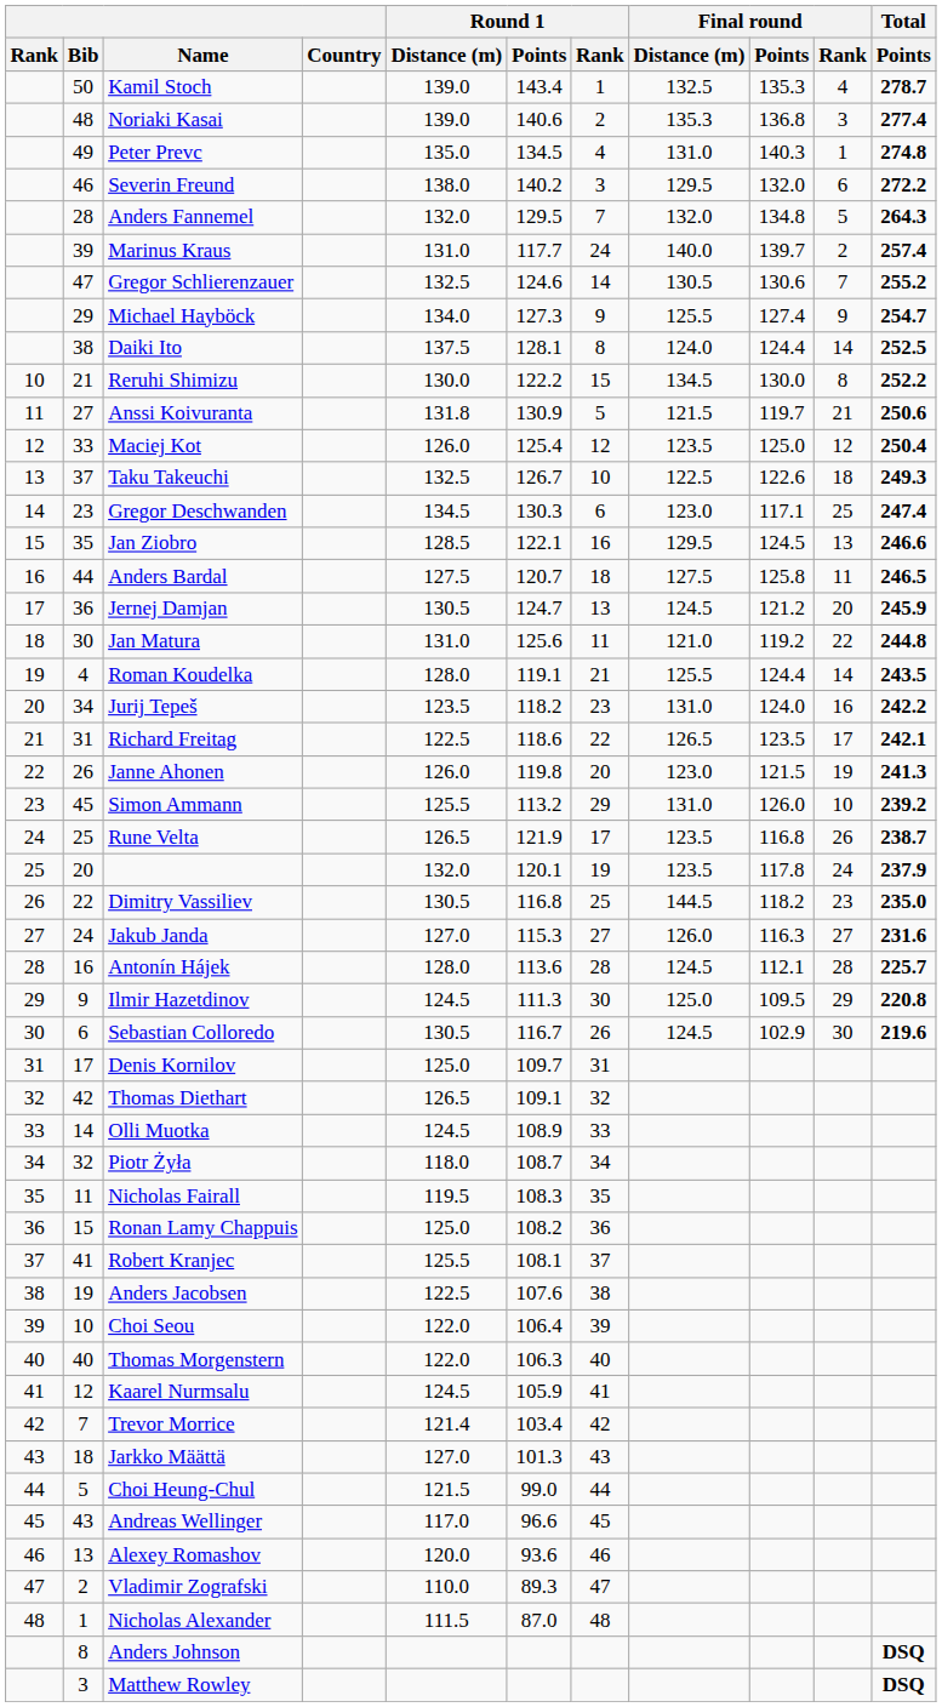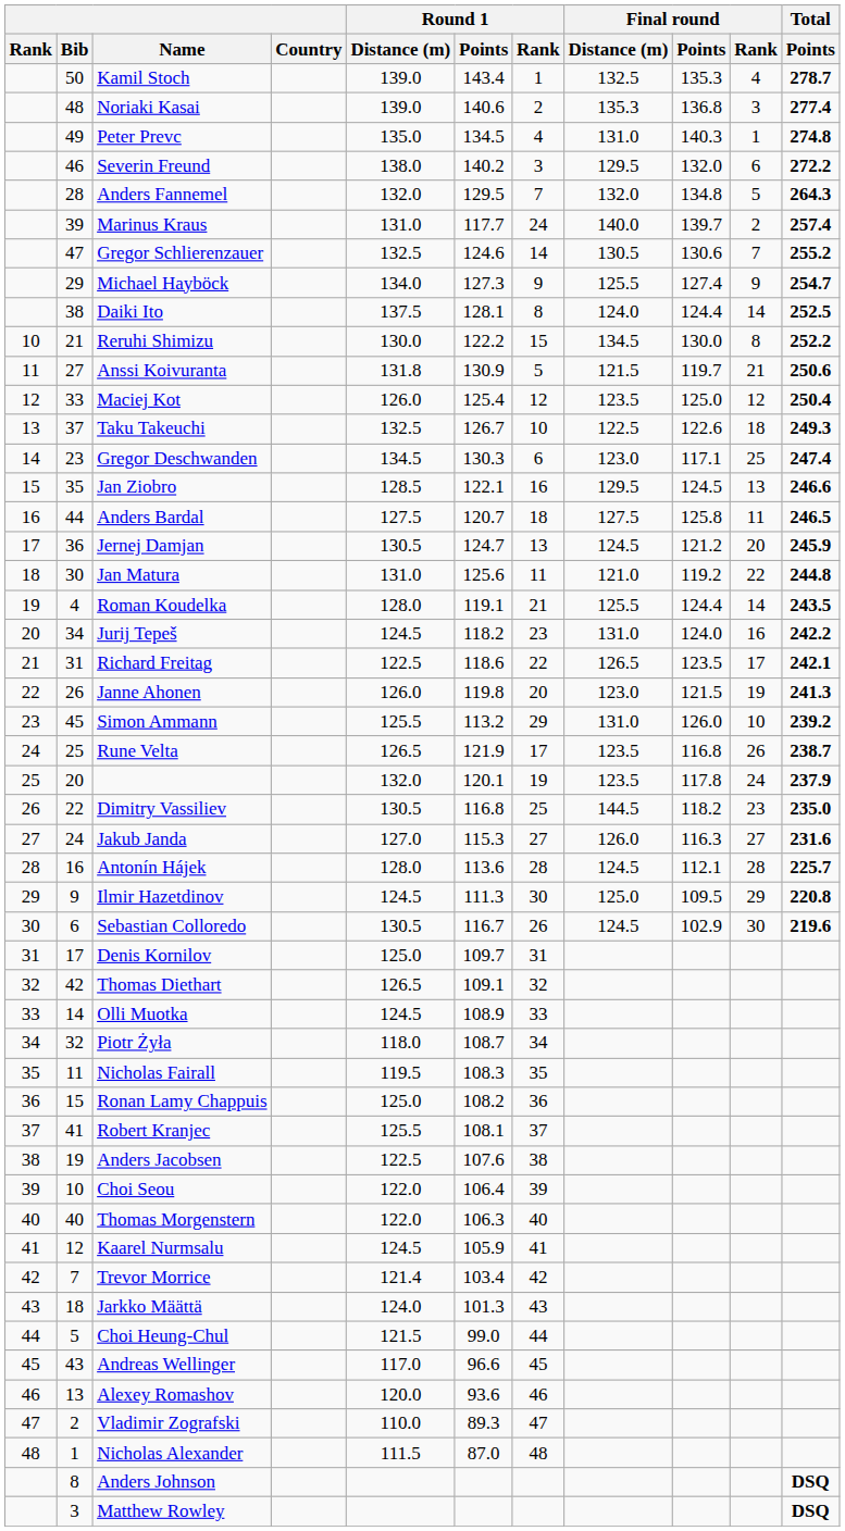 <table class="wikitable sortable" style="text-align:center">
 <tr>
 <th colspan=4></th>
 <th colspan=3>Round 1</th>
 <th colspan=3>Final round</th>
 <th>Total</th>
 </tr>
 <tr>
 <th>Rank</th>
 <th>Bib</th>
 <th>Name</th>
 <th>Country</th>
 <th>Distance (m)</th>
 <th>Points</th>
 <th>Rank</th>
 <th>Distance (m)</th>
 <th>Points</th>
 <th>Rank</th>
 <th>Points</th>
 </tr>
 <tr>
 <td></td>
 <td>50</td>
 <td align="left"><a href='#'>Kamil Stoch</a></td>
 <td align="left"></td>
 <td>139.0</td>
 <td>143.4</td>
 <td>1</td>
 <td>132.5</td>
 <td>135.3</td>
 <td>4</td>
 <td><strong>278.7</strong></td>
 </tr>
 <tr>
 <td></td>
 <td>48</td>
 <td align="left"><a href='#'>Noriaki Kasai</a></td>
 <td align="left"></td>
 <td>139.0</td>
 <td>140.6</td>
 <td>2</td>
 <td>135.3</td>
 <td>136.8</td>
 <td>3</td>
 <td><strong>277.4</strong></td>
 </tr>
 <tr>
 <td></td>
 <td>49</td>
 <td align="left"><a href='#'>Peter Prevc</a></td>
 <td align="left"></td>
 <td>135.0</td>
 <td>134.5</td>
 <td>4</td>
 <td>131.0</td>
 <td>140.3</td>
 <td>1</td>
 <td><strong>274.8</strong></td>
 </tr>
 <tr>
 <td></td>
 <td>46</td>
 <td align="left"><a href='#'>Severin Freund</a></td>
 <td align="left"></td>
 <td>138.0</td>
 <td>140.2</td>
 <td>3</td>
 <td>129.5</td>
 <td>132.0</td>
 <td>6</td>
 <td><strong>272.2</strong></td>
 </tr>
 <tr>
 <td></td>
 <td>28</td>
 <td align="left"><a href='#'>Anders Fannemel</a></td>
 <td align="left"></td>
 <td>132.0</td>
 <td>129.5</td>
 <td>7</td>
 <td>132.0</td>
 <td>134.8</td>
 <td>5</td>
 <td><strong>264.3</strong></td>
 </tr>
 <tr>
 <td></td>
 <td>39</td>
 <td align="left"><a href='#'>Marinus Kraus</a></td>
 <td align="left"></td>
 <td>131.0</td>
 <td>117.7</td>
 <td>24</td>
 <td>140.0</td>
 <td>139.7</td>
 <td>2</td>
 <td><strong>257.4</strong></td>
 </tr>
 <tr>
 <td></td>
 <td>47</td>
 <td align="left"><a href='#'>Gregor Schlierenzauer</a></td>
 <td align="left"></td>
 <td>132.5</td>
 <td>124.6</td>
 <td>14</td>
 <td>130.5</td>
 <td>130.6</td>
 <td>7</td>
 <td><strong>255.2</strong></td>
 </tr>
 <tr>
 <td></td>
 <td>29</td>
 <td align="left"><a href='#'>Michael Hayböck</a></td>
 <td align="left"></td>
 <td>134.0</td>
 <td>127.3</td>
 <td>9</td>
 <td>125.5</td>
 <td>127.4</td>
 <td>9</td>
 <td><strong>254.7</strong></td>
 </tr>
 <tr>
 <td></td>
 <td>38</td>
 <td align="left"><a href='#'>Daiki Ito</a></td>
 <td align="left"></td>
 <td>137.5</td>
 <td>128.1</td>
 <td>8</td>
 <td>124.0</td>
 <td>124.4</td>
 <td>14</td>
 <td><strong>252.5</strong></td>
 </tr>
 <tr>
 <td>10</td>
 <td>21</td>
 <td align="left"><a href='#'>Reruhi Shimizu</a></td>
 <td align="left"></td>
 <td>130.0</td>
 <td>122.2</td>
 <td>15</td>
 <td>134.5</td>
 <td>130.0</td>
 <td>8</td>
 <td><strong>252.2</strong></td>
 </tr>
 <tr>
 <td>11</td>
 <td>27</td>
 <td align="left"><a href='#'>Anssi Koivuranta</a></td>
 <td align="left"></td>
 <td>131.8</td>
 <td>130.9</td>
 <td>5</td>
 <td>121.5</td>
 <td>119.7</td>
 <td>21</td>
 <td><strong>250.6</strong></td>
 </tr>
 <tr>
 <td>12</td>
 <td>33</td>
 <td align="left"><a href='#'>Maciej Kot</a></td>
 <td align="left"></td>
 <td>126.0</td>
 <td>125.4</td>
 <td>12</td>
 <td>123.5</td>
 <td>125.0</td>
 <td>12</td>
 <td><strong>250.4</strong></td>
 </tr>
 <tr>
 <td>13</td>
 <td>37</td>
 <td align="left"><a href='#'>Taku Takeuchi</a></td>
 <td align="left"></td>
 <td>132.5</td>
 <td>126.7</td>
 <td>10</td>
 <td>122.5</td>
 <td>122.6</td>
 <td>18</td>
 <td><strong>249.3</strong></td>
 </tr>
 <tr>
 <td>14</td>
 <td>23</td>
 <td align="left"><a href='#'>Gregor Deschwanden</a></td>
 <td align="left"></td>
 <td>134.5</td>
 <td>130.3</td>
 <td>6</td>
 <td>123.0</td>
 <td>117.1</td>
 <td>25</td>
 <td><strong>247.4</strong></td>
 </tr>
 <tr>
 <td>15</td>
 <td>35</td>
 <td align="left"><a href='#'>Jan Ziobro</a></td>
 <td align="left"></td>
 <td>128.5</td>
 <td>122.1</td>
 <td>16</td>
 <td>129.5</td>
 <td>124.5</td>
 <td>13</td>
 <td><strong>246.6</strong></td>
 </tr>
 <tr>
 <td>16</td>
 <td>44</td>
 <td align="left"><a href='#'>Anders Bardal</a></td>
 <td align="left"></td>
 <td>127.5</td>
 <td>120.7</td>
 <td>18</td>
 <td>127.5</td>
 <td>125.8</td>
 <td>11</td>
 <td><strong>246.5</strong></td>
 </tr>
 <tr>
 <td>17</td>
 <td>36</td>
 <td align="left"><a href='#'>Jernej Damjan</a></td>
 <td align="left"></td>
 <td>130.5</td>
 <td>124.7</td>
 <td>13</td>
 <td>124.5</td>
 <td>121.2</td>
 <td>20</td>
 <td><strong>245.9</strong></td>
 </tr>
 <tr>
 <td>18</td>
 <td>30</td>
 <td align="left"><a href='#'>Jan Matura</a></td>
 <td align="left"></td>
 <td>131.0</td>
 <td>125.6</td>
 <td>11</td>
 <td>121.0</td>
 <td>119.2</td>
 <td>22</td>
 <td><strong>244.8</strong></td>
 </tr>
 <tr>
 <td>19</td>
 <td>4</td>
 <td align="left"><a href='#'>Roman Koudelka</a></td>
 <td align="left"></td>
 <td>128.0</td>
 <td>119.1</td>
 <td>21</td>
 <td>125.5</td>
 <td>124.4</td>
 <td>14</td>
 <td><strong>243.5</strong></td>
 </tr>
 <tr>
 <td>20</td>
 <td>34</td>
 <td align="left"><a href='#'>Jurij Tepeš</a></td>
 <td align="left"></td>
-<td>123.5</td>
+<td>124.5</td>
 <td>118.2</td>
 <td>23</td>
 <td>131.0</td>
 <td>124.0</td>
 <td>16</td>
 <td><strong>242.2</strong></td>
 </tr>
 <tr>
 <td>21</td>
 <td>31</td>
 <td align="left"><a href='#'>Richard Freitag</a></td>
 <td align="left"></td>
 <td>122.5</td>
 <td>118.6</td>
 <td>22</td>
 <td>126.5</td>
 <td>123.5</td>
 <td>17</td>
 <td><strong>242.1</strong></td>
 </tr>
 <tr>
 <td>22</td>
 <td>26</td>
 <td align="left"><a href='#'>Janne Ahonen</a></td>
 <td align="left"></td>
 <td>126.0</td>
 <td>119.8</td>
 <td>20</td>
 <td>123.0</td>
 <td>121.5</td>
 <td>19</td>
 <td><strong>241.3</strong></td>
 </tr>
 <tr>
 <td>23</td>
 <td>45</td>
 <td align="left"><a href='#'>Simon Ammann</a></td>
 <td align="left"></td>
 <td>125.5</td>
 <td>113.2</td>
 <td>29</td>
 <td>131.0</td>
 <td>126.0</td>
 <td>10</td>
 <td><strong>239.2</strong></td>
 </tr>
 <tr>
 <td>24</td>
 <td>25</td>
 <td align="left"><a href='#'>Rune Velta</a></td>
 <td align="left"></td>
 <td>126.5</td>
 <td>121.9</td>
 <td>17</td>
 <td>123.5</td>
 <td>116.8</td>
 <td>26</td>
 <td><strong>238.7</strong></td>
 </tr>
 <tr>
 <td>25</td>
 <td>20</td>
 <td align="left"></td>
 <td align="left"></td>
 <td>132.0</td>
 <td>120.1</td>
 <td>19</td>
 <td>123.5</td>
 <td>117.8</td>
 <td>24</td>
 <td><strong>237.9</strong></td>
 </tr>
 <tr>
 <td>26</td>
 <td>22</td>
 <td align="left"><a href='#'>Dimitry Vassiliev</a></td>
 <td align="left"></td>
 <td>130.5</td>
 <td>116.8</td>
 <td>25</td>
 <td>144.5</td>
 <td>118.2</td>
 <td>23</td>
 <td><strong>235.0</strong></td>
 </tr>
 <tr>
 <td>27</td>
 <td>24</td>
 <td align="left"><a href='#'>Jakub Janda</a></td>
 <td align="left"></td>
 <td>127.0</td>
 <td>115.3</td>
 <td>27</td>
 <td>126.0</td>
 <td>116.3</td>
 <td>27</td>
 <td><strong>231.6</strong></td>
 </tr>
 <tr>
 <td>28</td>
 <td>16</td>
 <td align="left"><a href='#'>Antonín Hájek</a></td>
 <td align="left"></td>
 <td>128.0</td>
 <td>113.6</td>
 <td>28</td>
 <td>124.5</td>
 <td>112.1</td>
 <td>28</td>
 <td><strong>225.7</strong></td>
 </tr>
 <tr>
 <td>29</td>
 <td>9</td>
 <td align="left"><a href='#'>Ilmir Hazetdinov</a></td>
 <td align="left"></td>
 <td>124.5</td>
 <td>111.3</td>
 <td>30</td>
 <td>125.0</td>
 <td>109.5</td>
 <td>29</td>
 <td><strong>220.8</strong></td>
 </tr>
 <tr>
 <td>30</td>
 <td>6</td>
 <td align="left"><a href='#'>Sebastian Colloredo</a></td>
 <td align="left"></td>
 <td>130.5</td>
 <td>116.7</td>
 <td>26</td>
 <td>124.5</td>
 <td>102.9</td>
 <td>30</td>
 <td><strong>219.6</strong></td>
 </tr>
 <tr>
 <td>31</td>
 <td>17</td>
 <td align="left"><a href='#'>Denis Kornilov</a></td>
 <td align="left"></td>
 <td>125.0</td>
 <td>109.7</td>
 <td>31</td>
 <td></td>
 <td></td>
 <td></td>
 <td></td>
 </tr>
 <tr>
 <td>32</td>
 <td>42</td>
 <td align="left"><a href='#'>Thomas Diethart</a></td>
 <td align="left"></td>
 <td>126.5</td>
 <td>109.1</td>
 <td>32</td>
 <td></td>
 <td></td>
 <td></td>
 <td></td>
 </tr>
 <tr>
 <td>33</td>
 <td>14</td>
 <td align="left"><a href='#'>Olli Muotka</a></td>
 <td align="left"></td>
 <td>124.5</td>
 <td>108.9</td>
 <td>33</td>
 <td></td>
 <td></td>
 <td></td>
 <td></td>
 </tr>
 <tr>
 <td>34</td>
 <td>32</td>
 <td align="left"><a href='#'>Piotr Żyła</a></td>
 <td align="left"></td>
 <td>118.0</td>
 <td>108.7</td>
 <td>34</td>
 <td></td>
 <td></td>
 <td></td>
 <td></td>
 </tr>
 <tr>
 <td>35</td>
 <td>11</td>
 <td align="left"><a href='#'>Nicholas Fairall</a></td>
 <td align="left"></td>
 <td>119.5</td>
 <td>108.3</td>
 <td>35</td>
 <td></td>
 <td></td>
 <td></td>
 <td></td>
 </tr>
 <tr>
 <td>36</td>
 <td>15</td>
 <td align="left"><a href='#'>Ronan Lamy Chappuis</a></td>
 <td align="left"></td>
 <td>125.0</td>
 <td>108.2</td>
 <td>36</td>
 <td></td>
 <td></td>
 <td></td>
 <td></td>
 </tr>
 <tr>
 <td>37</td>
 <td>41</td>
 <td align="left"><a href='#'>Robert Kranjec</a></td>
 <td align="left"></td>
 <td>125.5</td>
 <td>108.1</td>
 <td>37</td>
 <td></td>
 <td></td>
 <td></td>
 <td></td>
 </tr>
 <tr>
 <td>38</td>
 <td>19</td>
 <td align="left"><a href='#'>Anders Jacobsen</a></td>
 <td align="left"></td>
 <td>122.5</td>
 <td>107.6</td>
 <td>38</td>
 <td></td>
 <td></td>
 <td></td>
 <td></td>
 </tr>
 <tr>
 <td>39</td>
 <td>10</td>
 <td align="left"><a href='#'>Choi Seou</a></td>
 <td align="left"></td>
 <td>122.0</td>
 <td>106.4</td>
 <td>39</td>
 <td></td>
 <td></td>
 <td></td>
 <td></td>
 </tr>
 <tr>
 <td>40</td>
 <td>40</td>
 <td align="left"><a href='#'>Thomas Morgenstern</a></td>
 <td align="left"></td>
 <td>122.0</td>
 <td>106.3</td>
 <td>40</td>
 <td></td>
 <td></td>
 <td></td>
 <td></td>
 </tr>
 <tr>
 <td>41</td>
 <td>12</td>
 <td align="left"><a href='#'>Kaarel Nurmsalu</a></td>
 <td align="left"></td>
 <td>124.5</td>
 <td>105.9</td>
 <td>41</td>
 <td></td>
 <td></td>
 <td></td>
 <td></td>
 </tr>
 <tr>
 <td>42</td>
 <td>7</td>
 <td align="left"><a href='#'>Trevor Morrice</a></td>
 <td align="left"></td>
 <td>121.4</td>
 <td>103.4</td>
 <td>42</td>
 <td></td>
 <td></td>
 <td></td>
 <td></td>
 </tr>
 <tr>
 <td>43</td>
 <td>18</td>
 <td align="left"><a href='#'>Jarkko Määttä</a></td>
 <td align="left"></td>
-<td>127.0</td>
+<td>124.0</td>
 <td>101.3</td>
 <td>43</td>
 <td></td>
 <td></td>
 <td></td>
 <td></td>
 </tr>
 <tr>
 <td>44</td>
 <td>5</td>
 <td align="left"><a href='#'>Choi Heung-Chul</a></td>
 <td align="left"></td>
 <td>121.5</td>
 <td>99.0</td>
 <td>44</td>
 <td></td>
 <td></td>
 <td></td>
 <td></td>
 </tr>
 <tr>
 <td>45</td>
 <td>43</td>
 <td align="left"><a href='#'>Andreas Wellinger</a></td>
 <td align="left"></td>
 <td>117.0</td>
 <td>96.6</td>
 <td>45</td>
 <td></td>
 <td></td>
 <td></td>
 <td></td>
 </tr>
 <tr>
 <td>46</td>
 <td>13</td>
 <td align="left"><a href='#'>Alexey Romashov</a></td>
 <td align="left"></td>
 <td>120.0</td>
 <td>93.6</td>
 <td>46</td>
 <td></td>
 <td></td>
 <td></td>
 <td></td>
 </tr>
 <tr>
 <td>47</td>
 <td>2</td>
 <td align="left"><a href='#'>Vladimir Zografski</a></td>
 <td align="left"></td>
 <td>110.0</td>
 <td>89.3</td>
 <td>47</td>
 <td></td>
 <td></td>
 <td></td>
 <td></td>
 </tr>
 <tr>
 <td>48</td>
 <td>1</td>
 <td align="left"><a href='#'>Nicholas Alexander</a></td>
 <td align="left"></td>
 <td>111.5</td>
 <td>87.0</td>
 <td>48</td>
 <td></td>
 <td></td>
 <td></td>
 <td></td>
 </tr>
 <tr>
 <td></td>
 <td>8</td>
 <td align="left"><a href='#'>Anders Johnson</a></td>
 <td align="left"></td>
 <td></td>
 <td></td>
 <td></td>
 <td></td>
 <td></td>
 <td></td>
 <td><strong>DSQ</strong></td>
 </tr>
 <tr>
 <td></td>
 <td>3</td>
 <td align="left"><a href='#'>Matthew Rowley</a></td>
 <td align="left"></td>
 <td></td>
 <td></td>
 <td></td>
 <td></td>
 <td></td>
 <td></td>
 <td><strong>DSQ</strong></td>
 </tr>
 </table>
